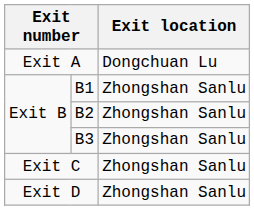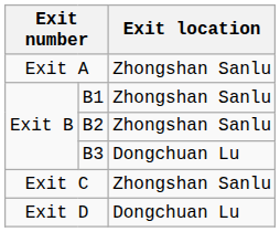 <table class="wikitable">
 <tr>
 <th style="width:70px" colspan="2">Exit number</th>
 <th>Exit location</th>
 </tr>
 <tr>
 <td align="center" colspan="2">Exit A</td>
-<td>Dongchuan Lu</td>
+<td>Zhongshan Sanlu</td>
 </tr>
 <tr>
 <td align="center" rowspan="3">Exit B</td>
 <td>B1</td>
 <td>Zhongshan Sanlu</td>
 </tr>
 <tr>
 <td>B2</td>
 <td>Zhongshan Sanlu</td>
 </tr>
 <tr>
 <td>B3</td>
-<td>Zhongshan Sanlu</td>
+<td>Dongchuan Lu</td>
 </tr>
 <tr>
 <td align="center" colspan="2">Exit C</td>
 <td>Zhongshan Sanlu</td>
 </tr>
 <tr>
 <td align="center" colspan="2">Exit D</td>
-<td>Zhongshan Sanlu</td>
+<td>Dongchuan Lu</td>
 </tr>
 </table>
